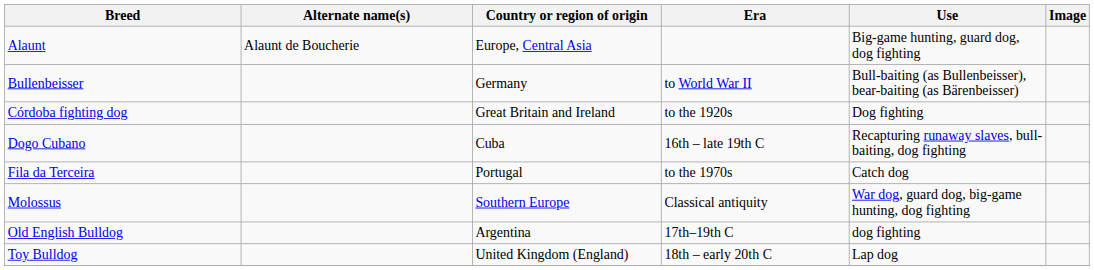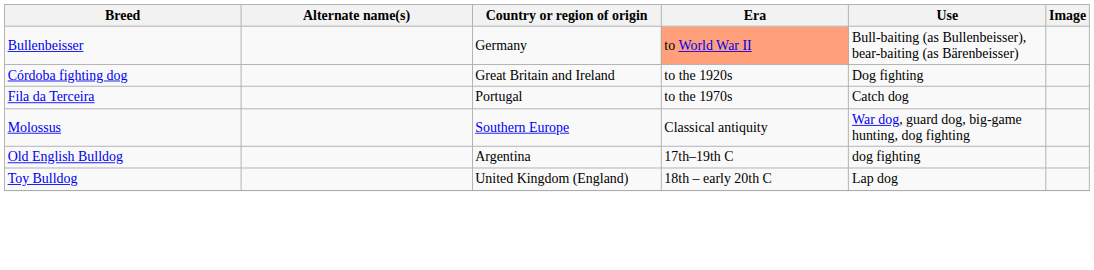 <table class="wikitable sortable">
 <tr>
 <th style="width: 250pt;">Breed</th>
 <th style="width: 250pt;">Alternate name(s)</th>
 <th style="width: 200pt;">Country or region of origin</th>
 <th style="width: 200pt;">Era</th>
 <th style="width: 200pt;">Use</th>
 <th class="unsortable">Image</th>
 </tr>
 <tr>
-<td><a href='#'>Alaunt</a></td>
-<td>Alaunt de Boucherie</td>
-<td>Europe, <a href='#'>Central Asia</a></td>
-<td></td>
-<td>Big-game hunting, guard dog, dog fighting</td>
-<td></td>
-</tr>
-<tr>
 <td><a href='#'>Bullenbeisser</a></td>
 <td></td>
 <td>Germany</td>
-<td>to <a href='#'>World War II</a></td>
+<td style="background: lightsalmon;">to <a href='#'>World War II</a></td>
 <td>Bull-baiting (as Bullenbeisser), bear-baiting (as Bärenbeisser)</td>
 <td></td>
 </tr>
 <tr>
 <td><a href='#'>Córdoba fighting dog</a></td>
 <td></td>
 <td>Great Britain and Ireland</td>
 <td>to the 1920s</td>
 <td>Dog fighting</td>
-<td></td>
-</tr>
-<tr>
-<td><a href='#'>Dogo Cubano</a></td>
-<td></td>
-<td>Cuba</td>
-<td>16th – late 19th C</td>
-<td>Recapturing <a href='#'>runaway slaves</a>, bull-baiting, dog fighting</td>
 <td></td>
 </tr>
 <tr>
 <td><a href='#'>Fila da Terceira</a></td>
 <td></td>
 <td>Portugal</td>
 <td>to the 1970s</td>
 <td>Catch dog</td>
 <td></td>
 </tr>
 <tr>
 <td><a href='#'>Molossus</a></td>
 <td></td>
 <td><a href='#'>Southern Europe</a></td>
 <td>Classical antiquity</td>
 <td><a href='#'>War dog</a>, guard dog, big-game hunting, dog fighting</td>
 <td></td>
 </tr>
 <tr>
 <td><a href='#'>Old English Bulldog</a></td>
 <td></td>
 <td>Argentina</td>
 <td>17th–19th C</td>
 <td Bull-baiting>dog fighting</td>
 <td></td>
 </tr>
 <tr>
 <td><a href='#'>Toy Bulldog</a></td>
 <td></td>
 <td>United Kingdom (England)</td>
 <td>18th – early 20th C</td>
 <td>Lap dog</td>
 <td></td>
 </tr>
 <tr>
 </tr>
 </table>
